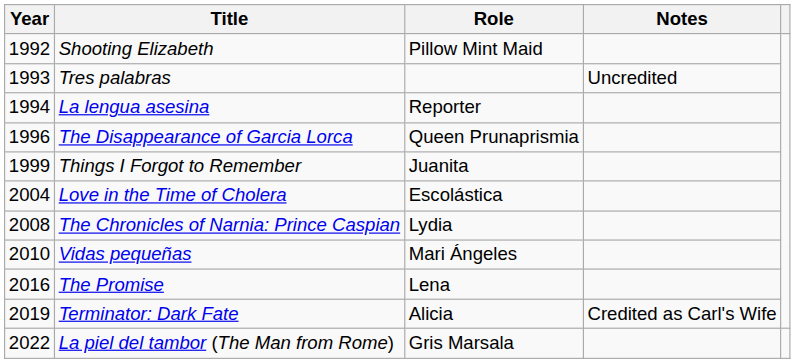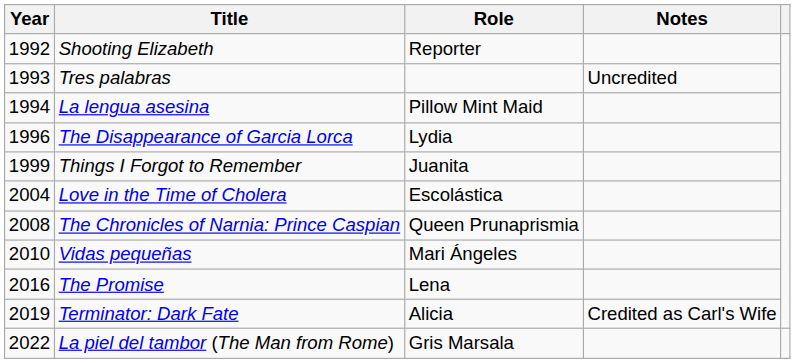 <table class="wikitable sortable">
 <tr>
 <th>Year</th>
 <th>Title</th>
 <th>Role</th>
 <th class="unsortable">Notes</th>
 <th class="unsortable"></th>
 </tr>
 <tr>
 <td align = "center">1992</td>
 <td><em>Shooting Elizabeth</em></td>
-<td>Pillow Mint Maid</td>
+<td>Reporter</td>
 <td></td>
 </tr>
 <tr>
 <td align = "center">1993</td>
 <td><em>Tres palabras</em></td>
 <td></td>
 <td>Uncredited</td>
 </tr>
 <tr>
 <td align = "center">1994</td>
 <td><em><a href='#'>La lengua asesina</a></em></td>
-<td>Reporter</td>
+<td>Pillow Mint Maid</td>
 <td></td>
 </tr>
 <tr>
 <td align = "center">1996</td>
 <td><em><a href='#'>The Disappearance of Garcia Lorca</a></em></td>
-<td>Queen Prunaprismia</td>
+<td>Lydia</td>
 <td></td>
 </tr>
 <tr>
 <td align = "center">1999</td>
 <td><em>Things I Forgot to Remember</em></td>
 <td>Juanita</td>
 <td></td>
 </tr>
 <tr>
 <td align = "center">2004</td>
 <td><em><a href='#'>Love in the Time of Cholera</a></em></td>
 <td>Escolástica</td>
 <td></td>
 </tr>
 <tr>
 <td align = "center">2008</td>
 <td><em><a href='#'>The Chronicles of Narnia: Prince Caspian</a></em></td>
-<td>Lydia</td>
+<td>Queen Prunaprismia</td>
 <td></td>
 </tr>
 <tr>
 <td align = "center">2010</td>
 <td><em><a href='#'>Vidas pequeñas</a></em></td>
 <td>Mari Ángeles</td>
 <td></td>
 </tr>
 <tr>
 <td align = "center">2016</td>
 <td><em><a href='#'>The Promise</a></em></td>
 <td>Lena</td>
 <td></td>
 </tr>
 <tr>
 <td align = "center">2019</td>
 <td><em><a href='#'>Terminator: Dark Fate</a></em></td>
 <td>Alicia</td>
 <td>Credited as Carl's Wife</td>
 </tr>
 <tr>
 <td align = "center">2022</td>
 <td><em><a href='#'>La piel del tambor</a></em> (<em>The Man from Rome</em>)</td>
 <td>Gris Marsala</td>
 <td></td>
 <td align = "center"></td>
 </tr>
 </table>
